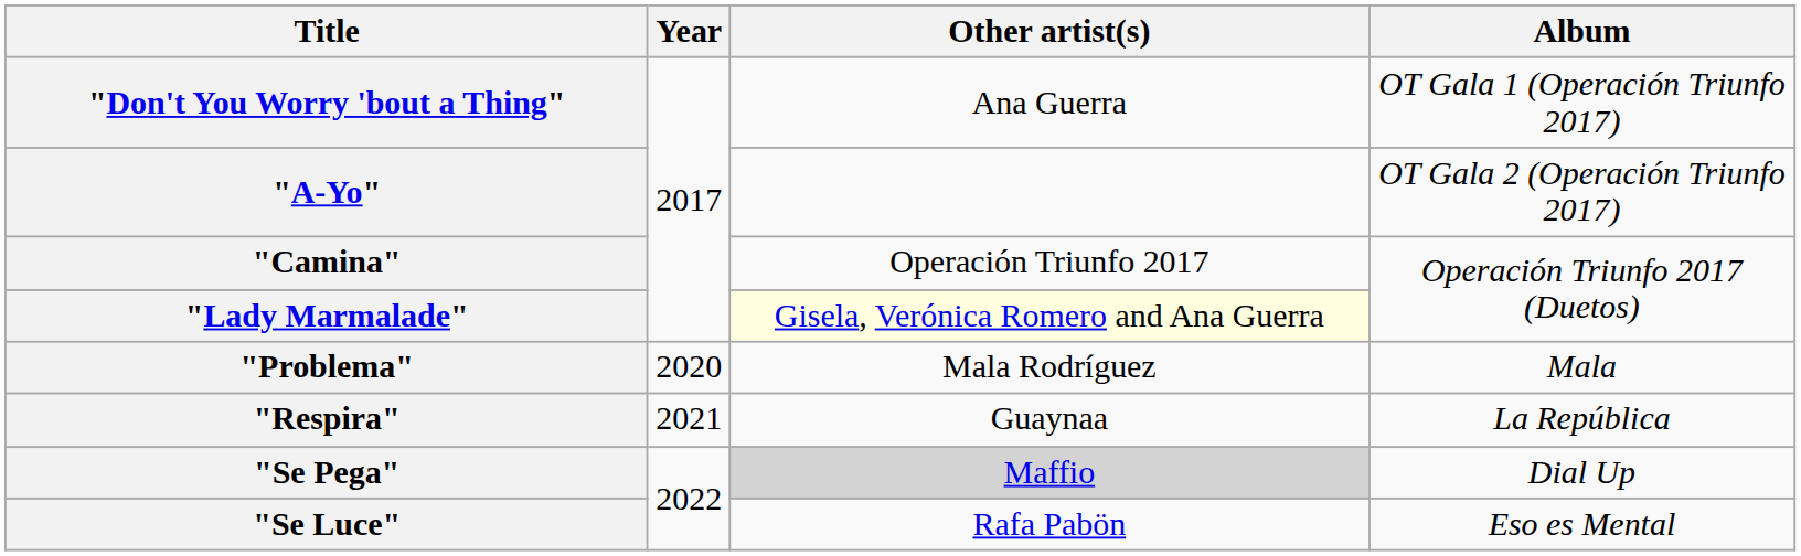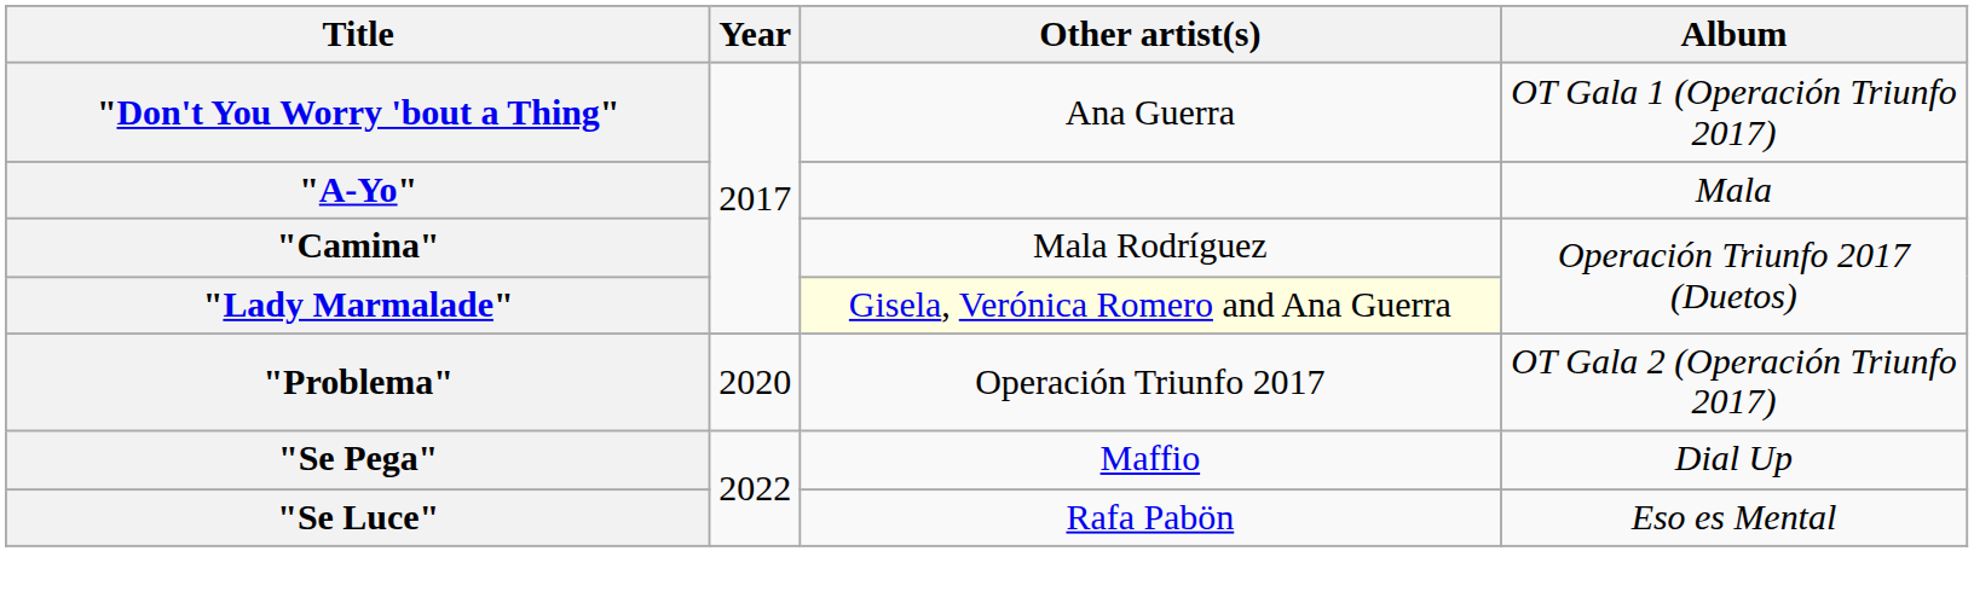 <table class="wikitable plainrowheaders" style="text-align:center;">
 <tr>
 <th scope="col" style="width:20em;">Title</th>
 <th scope="col">Year</th>
 <th scope="col" style="width:20em;">Other artist(s)</th>
 <th scope="col" style="width:13em;">Album</th>
 </tr>
 <tr>
 <th scope="row">"<a href='#'>Don't You Worry 'bout a Thing</a>"</th>
 <td rowspan="4">2017</td>
 <td>Ana Guerra</td>
 <td><em>OT Gala 1 (Operación Triunfo 2017)</em></td>
 </tr>
 <tr>
 <th scope="row">"<a href='#'>A-Yo</a>"</th>
 <td></td>
-<td><em>OT Gala 2 (Operación Triunfo 2017)</em></td>
+<td><em>Mala</em></td>
 </tr>
 <tr>
 <th scope="row">"Camina"</th>
-<td>Operación Triunfo 2017</td>
+<td>Mala Rodríguez</td>
 <td rowspan="2"><em>Operación Triunfo 2017 (Duetos)</em></td>
 </tr>
 <tr>
 <th scope="row">"<a href='#'>Lady Marmalade</a>"</th>
 <td style="background: lightyellow;"><a href='#'>Gisela</a>, <a href='#'>Verónica Romero</a> and Ana Guerra</td>
 </tr>
 <tr>
 <th scope="row">"Problema"</th>
 <td>2020</td>
-<td>Mala Rodríguez</td>
-<td><em>Mala</em></td>
-</tr>
-<tr>
-<th scope="row">"Respira"</th>
-<td>2021</td>
-<td>Guaynaa</td>
-<td><em>La República</em></td>
+<td>Operación Triunfo 2017</td>
+<td><em>OT Gala 2 (Operación Triunfo 2017)</em></td>
 </tr>
 <tr>
 <th scope="row">"Se Pega"</th>
 <td rowspan="2">2022</td>
-<td style="background: lightgrey;"><a href='#'>Maffio</a></td>
+<td><a href='#'>Maffio</a></td>
 <td><em>Dial Up</em></td>
 </tr>
 <tr>
 <th scope="row">"Se Luce"</th>
 <td><a href='#'>Rafa Pabön</a></td>
 <td><em>Eso es Mental</em></td>
 </tr>
 </table>
